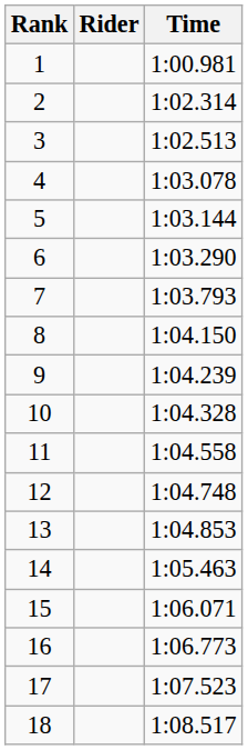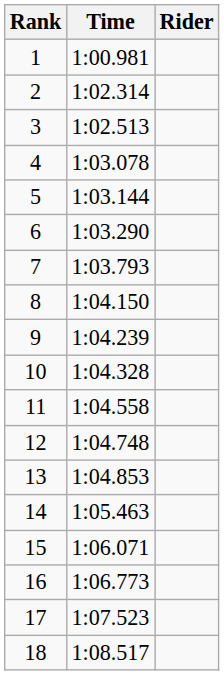 <table class="wikitable sortable" style="text-align:center">
 <tr>
 <th>Rank</th>
+<th>Time</th>
 <th>Rider</th>
-<th>Time</th>
 </tr>
 <tr>
 <td>1</td>
+<td>1:00.981</td>
 <td align=left></td>
-<td>1:00.981</td>
 </tr>
 <tr>
 <td>2</td>
+<td>1:02.314</td>
 <td align=left></td>
-<td>1:02.314</td>
 </tr>
 <tr>
 <td>3</td>
+<td>1:02.513</td>
 <td align=left></td>
-<td>1:02.513</td>
 </tr>
 <tr>
 <td>4</td>
+<td>1:03.078</td>
 <td align=left></td>
-<td>1:03.078</td>
 </tr>
 <tr>
 <td>5</td>
+<td>1:03.144</td>
 <td align=left></td>
-<td>1:03.144</td>
 </tr>
 <tr>
 <td>6</td>
+<td>1:03.290</td>
 <td align=left></td>
-<td>1:03.290</td>
 </tr>
 <tr>
 <td>7</td>
+<td>1:03.793</td>
 <td align=left></td>
-<td>1:03.793</td>
 </tr>
 <tr>
 <td>8</td>
+<td>1:04.150</td>
 <td align=left></td>
-<td>1:04.150</td>
 </tr>
 <tr>
 <td>9</td>
+<td>1:04.239</td>
 <td align=left></td>
-<td>1:04.239</td>
 </tr>
 <tr>
 <td>10</td>
+<td>1:04.328</td>
 <td align=left></td>
-<td>1:04.328</td>
 </tr>
 <tr>
 <td>11</td>
+<td>1:04.558</td>
 <td align=left></td>
-<td>1:04.558</td>
 </tr>
 <tr>
 <td>12</td>
+<td>1:04.748</td>
 <td align=left></td>
-<td>1:04.748</td>
 </tr>
 <tr>
 <td>13</td>
+<td>1:04.853</td>
 <td align=left></td>
-<td>1:04.853</td>
 </tr>
 <tr>
 <td>14</td>
+<td>1:05.463</td>
 <td align=left></td>
-<td>1:05.463</td>
 </tr>
 <tr>
 <td>15</td>
+<td>1:06.071</td>
 <td align=left></td>
-<td>1:06.071</td>
 </tr>
 <tr>
 <td>16</td>
+<td>1:06.773</td>
 <td align=left></td>
-<td>1:06.773</td>
 </tr>
 <tr>
 <td>17</td>
+<td>1:07.523</td>
 <td align=left></td>
-<td>1:07.523</td>
 </tr>
 <tr>
 <td>18</td>
+<td>1:08.517</td>
 <td align=left></td>
-<td>1:08.517</td>
 </tr>
 </table>
